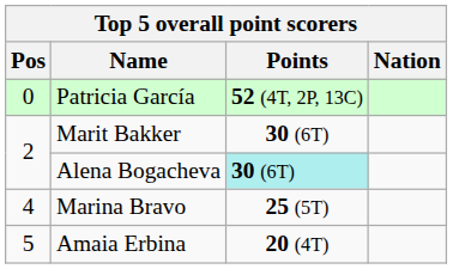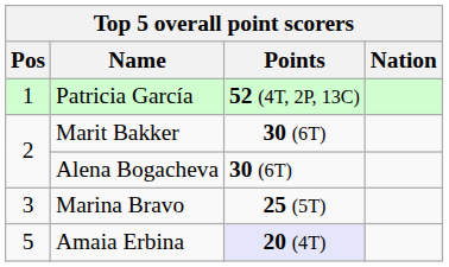 <table class="wikitable" border="1">
 <tr>
 <th colspan=9>Top 5 overall point scorers</th>
 </tr>
 <tr>
 <th>Pos</th>
 <th>Name</th>
 <th>Points</th>
 <th>Nation</th>
 </tr>
 <tr style="background:#d0ffd0; text-align:center;">
-<td>0</td>
+<td>1</td>
 <td style="text-align:left;">Patricia García</td>
 <td><strong>52</strong> <small>(4T, 2P, 13C)</small></td>
 <td style="text-align:left;"></td>
 </tr>
 <tr style="text-align:center;">
 <td rowspan=2>2</td>
 <td style="text-align:left;">Marit Bakker</td>
 <td><strong>30</strong> <small>(6T)</small></td>
 <td style="text-align:left;"></td>
 </tr>
 <tr>
 <td>Alena Bogacheva</td>
-<td style="background: paleturquoise;"><strong>30</strong> <small>(6T)</small></td>
+<td><strong>30</strong> <small>(6T)</small></td>
 <td style="text-align:left;"></td>
 </tr>
 <tr style="text-align:center;">
-<td>4</td>
+<td>3</td>
 <td style="text-align:left;">Marina Bravo</td>
 <td><strong>25</strong> <small>(5T)</small></td>
 <td style="text-align:left;"></td>
 </tr>
 <tr style="text-align:center;">
 <td>5</td>
 <td style="text-align:left;">Amaia Erbina</td>
-<td><strong>20</strong> <small>(4T)</small></td>
+<td style="background: lavender;"><strong>20</strong> <small>(4T)</small></td>
 <td style="text-align:left;"></td>
 </tr>
 </table>
